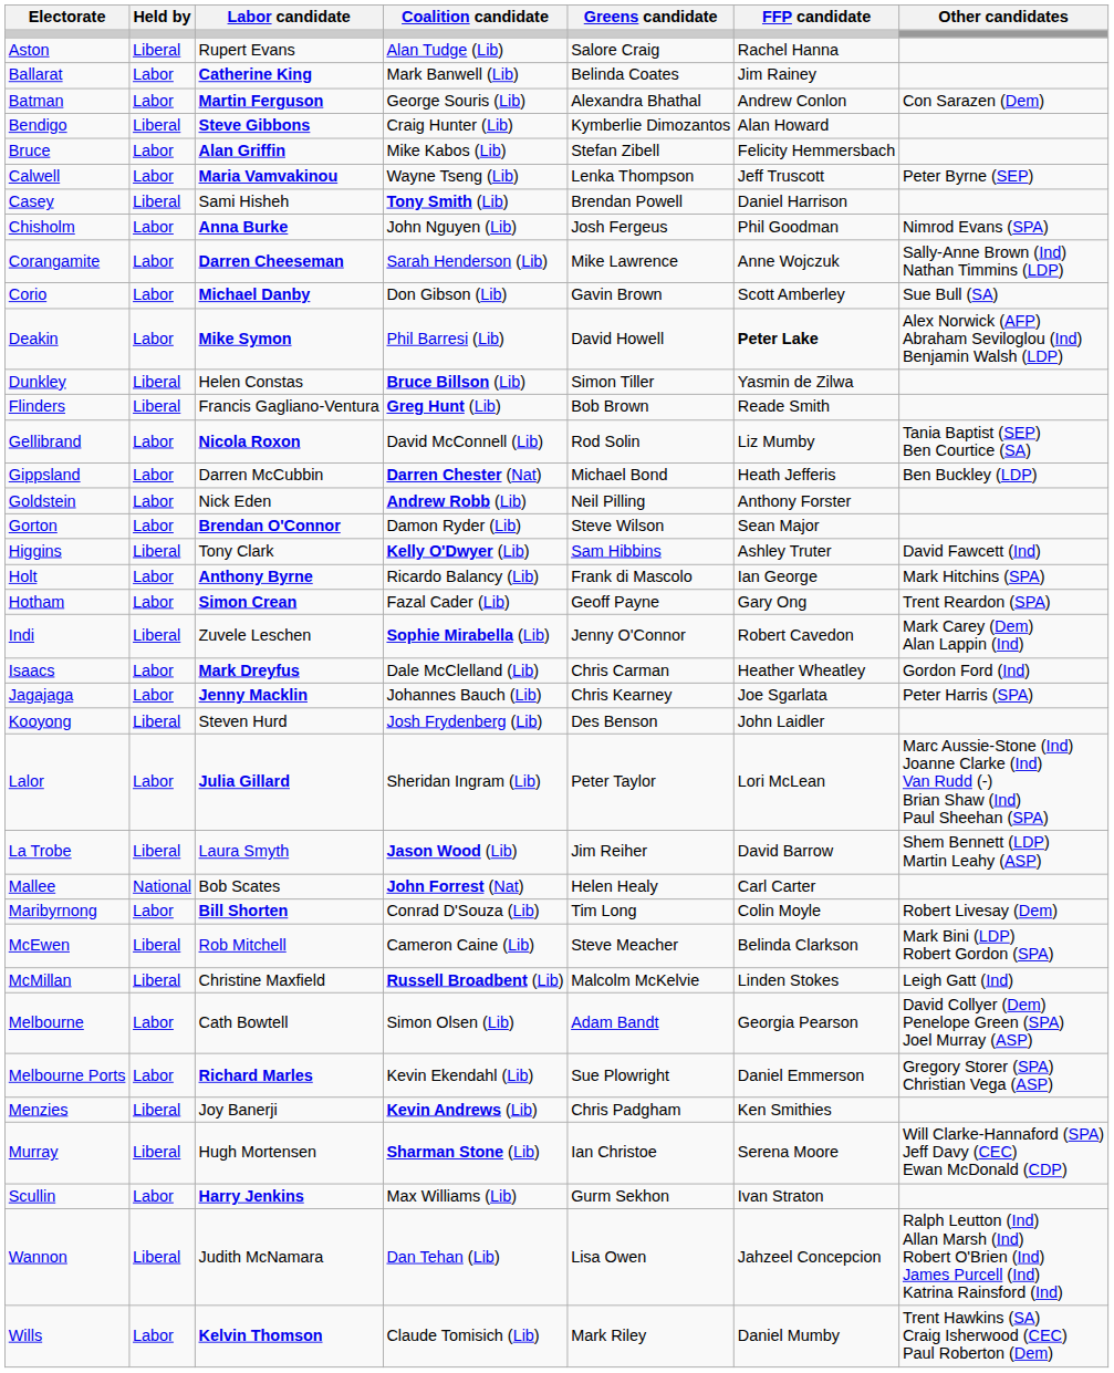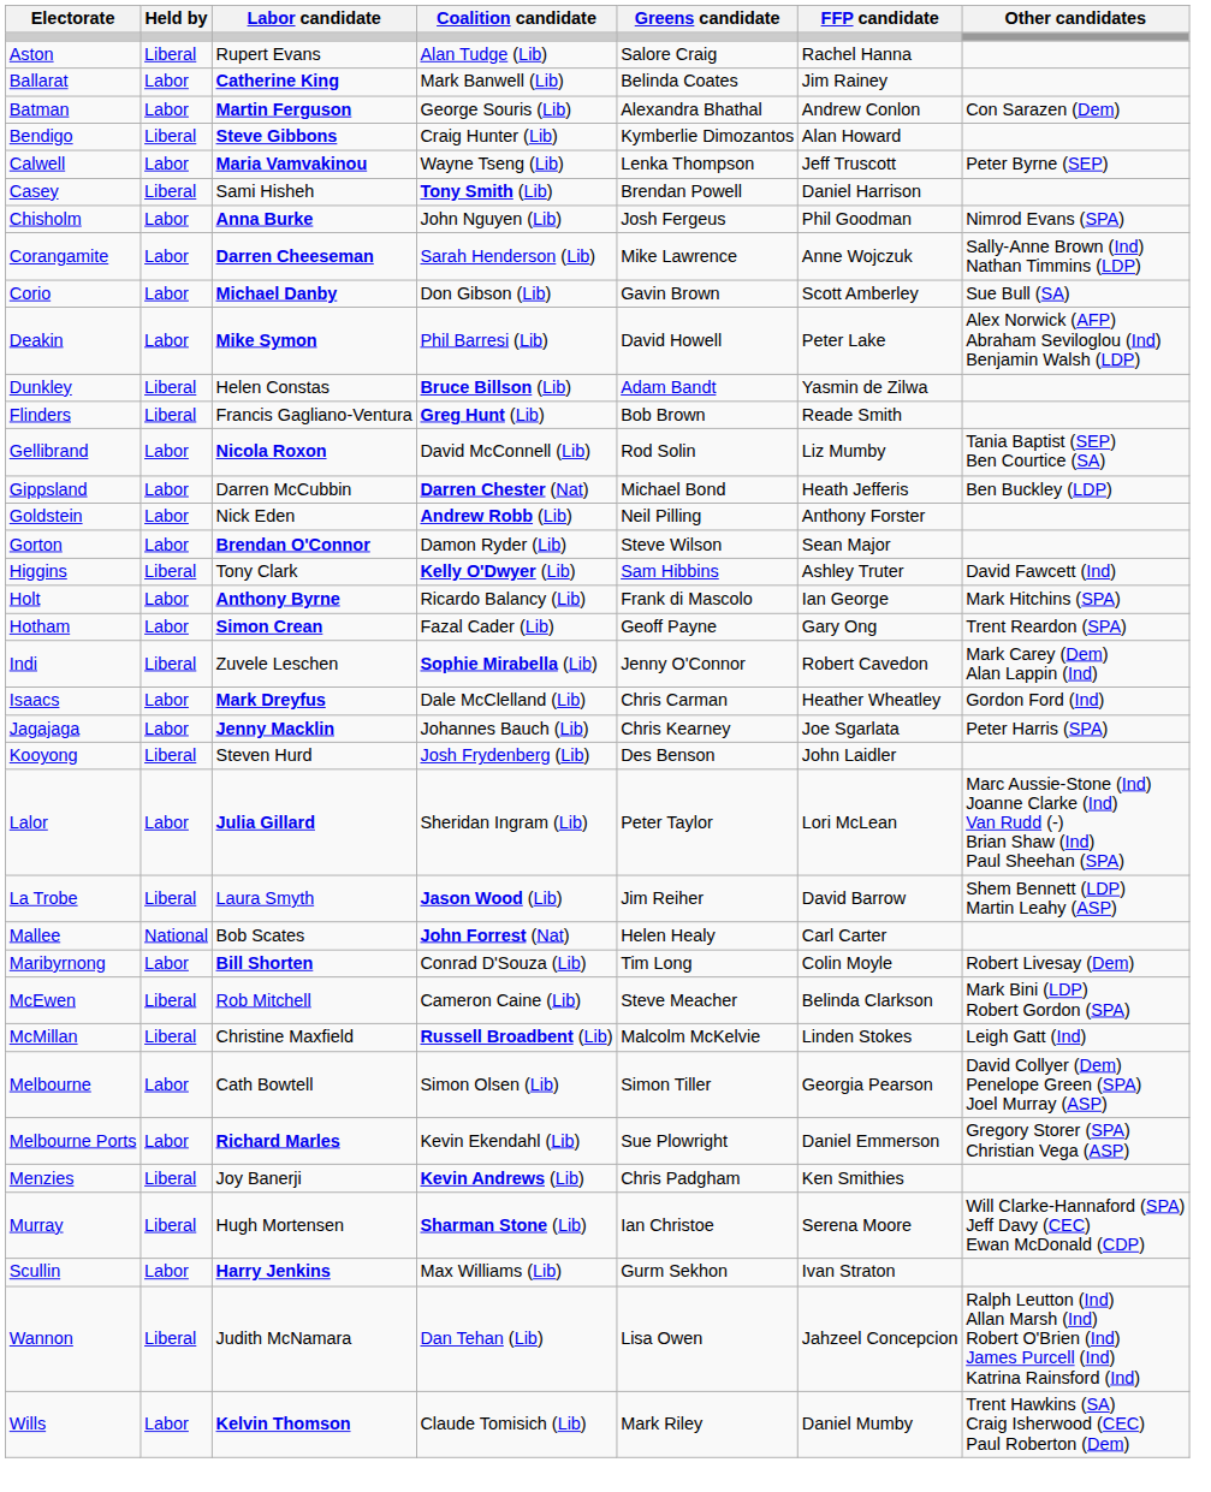 <table class="wikitable">
 <tr>
 <th>Electorate</th>
 <th>Held by</th>
 <th><a href='#'>Labor</a> candidate</th>
 <th><a href='#'>Coalition</a> candidate</th>
 <th><a href='#'>Greens</a> candidate</th>
 <th><a href='#'>FFP</a> candidate</th>
 <th>Other candidates</th>
 </tr>
 <tr style="background:#ccc;">
 <td></td>
 <td></td>
 <td></td>
 <td></td>
 <td></td>
 <td></td>
 <td style="background:#999;"></td>
 </tr>
 <tr>
 <td><a href='#'>Aston</a></td>
 <td><a href='#'>Liberal</a></td>
 <td>Rupert Evans</td>
 <td><a href='#'>Alan Tudge</a> (<a href='#'>Lib</a>)</td>
 <td>Salore Craig</td>
 <td>Rachel Hanna</td>
 <td></td>
 </tr>
 <tr>
 <td><a href='#'>Ballarat</a></td>
 <td><a href='#'>Labor</a></td>
 <td><strong><a href='#'>Catherine King</a></strong></td>
 <td>Mark Banwell (<a href='#'>Lib</a>)</td>
 <td>Belinda Coates</td>
 <td>Jim Rainey</td>
 <td></td>
 </tr>
 <tr>
 <td><a href='#'>Batman</a></td>
 <td><a href='#'>Labor</a></td>
 <td><strong><a href='#'>Martin Ferguson</a></strong></td>
 <td>George Souris (<a href='#'>Lib</a>)</td>
 <td>Alexandra Bhathal</td>
 <td>Andrew Conlon</td>
 <td>Con Sarazen (<a href='#'>Dem</a>)</td>
 </tr>
 <tr>
 <td><a href='#'>Bendigo</a></td>
 <td><a href='#'>Liberal</a></td>
 <td><strong><a href='#'>Steve Gibbons</a></strong></td>
 <td>Craig Hunter (<a href='#'>Lib</a>)</td>
 <td>Kymberlie Dimozantos</td>
 <td>Alan Howard</td>
 <td></td>
 </tr>
 <tr>
-<td><a href='#'>Bruce</a></td>
-<td><a href='#'>Labor</a></td>
-<td><strong><a href='#'>Alan Griffin</a></strong></td>
-<td>Mike Kabos (<a href='#'>Lib</a>)</td>
-<td>Stefan Zibell</td>
-<td>Felicity Hemmersbach</td>
-<td></td>
-</tr>
-<tr>
 <td><a href='#'>Calwell</a></td>
 <td><a href='#'>Labor</a></td>
 <td><strong><a href='#'>Maria Vamvakinou</a></strong></td>
 <td>Wayne Tseng (<a href='#'>Lib</a>)</td>
 <td>Lenka Thompson</td>
 <td>Jeff Truscott</td>
 <td>Peter Byrne (<a href='#'>SEP</a>)</td>
 </tr>
 <tr>
 <td><a href='#'>Casey</a></td>
 <td><a href='#'>Liberal</a></td>
 <td>Sami Hisheh</td>
 <td><strong><a href='#'>Tony Smith</a></strong> (<a href='#'>Lib</a>)</td>
 <td>Brendan Powell</td>
 <td>Daniel Harrison</td>
 <td></td>
 </tr>
 <tr>
 <td><a href='#'>Chisholm</a></td>
 <td><a href='#'>Labor</a></td>
 <td><strong><a href='#'>Anna Burke</a></strong></td>
 <td>John Nguyen (<a href='#'>Lib</a>)</td>
 <td>Josh Fergeus</td>
 <td>Phil Goodman</td>
 <td>Nimrod Evans (<a href='#'>SPA</a>)</td>
 </tr>
 <tr>
 <td><a href='#'>Corangamite</a></td>
 <td><a href='#'>Labor</a></td>
 <td><strong><a href='#'>Darren Cheeseman</a></strong></td>
 <td><a href='#'>Sarah Henderson</a> (<a href='#'>Lib</a>)</td>
 <td>Mike Lawrence</td>
 <td>Anne Wojczuk</td>
 <td>Sally-Anne Brown (<a href='#'>Ind</a>)<br>Nathan Timmins (<a href='#'>LDP</a>)</td>
 </tr>
 <tr>
 <td><a href='#'>Corio</a></td>
 <td><a href='#'>Labor</a></td>
 <td><strong><a href='#'>Michael Danby</a></strong></td>
 <td>Don Gibson (<a href='#'>Lib</a>)</td>
 <td>Gavin Brown</td>
 <td>Scott Amberley</td>
 <td>Sue Bull (<a href='#'>SA</a>)</td>
 </tr>
 <tr>
 <td><a href='#'>Deakin</a></td>
 <td><a href='#'>Labor</a></td>
 <td><strong><a href='#'>Mike Symon</a></strong></td>
 <td><a href='#'>Phil Barresi</a> (<a href='#'>Lib</a>)</td>
 <td>David Howell</td>
-<td><strong>Peter Lake</strong></td>
+<td>Peter Lake</td>
 <td>Alex Norwick (<a href='#'>AFP</a>)<br>Abraham Seviloglou (<a href='#'>Ind</a>)<br>Benjamin Walsh (<a href='#'>LDP</a>)</td>
 </tr>
 <tr>
 <td><a href='#'>Dunkley</a></td>
 <td><a href='#'>Liberal</a></td>
 <td>Helen Constas</td>
 <td><strong><a href='#'>Bruce Billson</a></strong> (<a href='#'>Lib</a>)</td>
-<td>Simon Tiller</td>
+<td><a href='#'>Adam Bandt</a></td>
 <td>Yasmin de Zilwa</td>
 <td></td>
 </tr>
 <tr>
 <td><a href='#'>Flinders</a></td>
 <td><a href='#'>Liberal</a></td>
 <td>Francis Gagliano-Ventura</td>
 <td><strong><a href='#'>Greg Hunt</a></strong> (<a href='#'>Lib</a>)</td>
 <td>Bob Brown</td>
 <td>Reade Smith</td>
 <td></td>
 </tr>
 <tr>
 <td><a href='#'>Gellibrand</a></td>
 <td><a href='#'>Labor</a></td>
 <td><strong><a href='#'>Nicola Roxon</a></strong></td>
 <td>David McConnell (<a href='#'>Lib</a>)</td>
 <td>Rod Solin</td>
 <td>Liz Mumby</td>
 <td>Tania Baptist (<a href='#'>SEP</a>)<br>Ben Courtice (<a href='#'>SA</a>)</td>
 </tr>
 <tr>
 <td><a href='#'>Gippsland</a></td>
 <td><a href='#'>Labor</a></td>
 <td>Darren McCubbin</td>
 <td><strong><a href='#'>Darren Chester</a></strong> (<a href='#'>Nat</a>)</td>
 <td>Michael Bond</td>
 <td>Heath Jefferis</td>
 <td>Ben Buckley (<a href='#'>LDP</a>)</td>
 </tr>
 <tr>
 <td><a href='#'>Goldstein</a></td>
 <td><a href='#'>Labor</a></td>
 <td>Nick Eden</td>
 <td><strong><a href='#'>Andrew Robb</a></strong> (<a href='#'>Lib</a>)</td>
 <td>Neil Pilling</td>
 <td>Anthony Forster</td>
 <td></td>
 </tr>
 <tr>
 <td><a href='#'>Gorton</a></td>
 <td><a href='#'>Labor</a></td>
 <td><strong><a href='#'>Brendan O'Connor</a></strong></td>
 <td>Damon Ryder (<a href='#'>Lib</a>)</td>
 <td>Steve Wilson</td>
 <td>Sean Major</td>
 <td></td>
 </tr>
 <tr>
 <td><a href='#'>Higgins</a></td>
 <td><a href='#'>Liberal</a></td>
 <td>Tony Clark</td>
 <td><strong><a href='#'>Kelly O'Dwyer</a></strong> (<a href='#'>Lib</a>)</td>
 <td><a href='#'>Sam Hibbins</a></td>
 <td>Ashley Truter</td>
 <td>David Fawcett (<a href='#'>Ind</a>)</td>
 </tr>
 <tr>
 <td><a href='#'>Holt</a></td>
 <td><a href='#'>Labor</a></td>
 <td><strong><a href='#'>Anthony Byrne</a></strong></td>
 <td>Ricardo Balancy (<a href='#'>Lib</a>)</td>
 <td>Frank di Mascolo</td>
 <td>Ian George</td>
 <td>Mark Hitchins (<a href='#'>SPA</a>)</td>
 </tr>
 <tr>
 <td><a href='#'>Hotham</a></td>
 <td><a href='#'>Labor</a></td>
 <td><strong><a href='#'>Simon Crean</a></strong></td>
 <td>Fazal Cader (<a href='#'>Lib</a>)</td>
 <td>Geoff Payne</td>
 <td>Gary Ong</td>
 <td>Trent Reardon (<a href='#'>SPA</a>)</td>
 </tr>
 <tr>
 <td><a href='#'>Indi</a></td>
 <td><a href='#'>Liberal</a></td>
 <td>Zuvele Leschen</td>
 <td><strong><a href='#'>Sophie Mirabella</a></strong> (<a href='#'>Lib</a>)</td>
 <td>Jenny O'Connor</td>
 <td>Robert Cavedon</td>
 <td>Mark Carey (<a href='#'>Dem</a>)<br>Alan Lappin (<a href='#'>Ind</a>)</td>
 </tr>
 <tr>
 <td><a href='#'>Isaacs</a></td>
 <td><a href='#'>Labor</a></td>
 <td><strong><a href='#'>Mark Dreyfus</a></strong></td>
 <td>Dale McClelland (<a href='#'>Lib</a>)</td>
 <td>Chris Carman</td>
 <td>Heather Wheatley</td>
 <td>Gordon Ford (<a href='#'>Ind</a>)</td>
 </tr>
 <tr>
 <td><a href='#'>Jagajaga</a></td>
 <td><a href='#'>Labor</a></td>
 <td><strong><a href='#'>Jenny Macklin</a></strong></td>
 <td>Johannes Bauch (<a href='#'>Lib</a>)</td>
 <td>Chris Kearney</td>
 <td>Joe Sgarlata</td>
 <td>Peter Harris (<a href='#'>SPA</a>)</td>
 </tr>
 <tr>
 <td><a href='#'>Kooyong</a></td>
 <td><a href='#'>Liberal</a></td>
 <td>Steven Hurd</td>
 <td><a href='#'>Josh Frydenberg</a> (<a href='#'>Lib</a>)</td>
 <td>Des Benson</td>
 <td>John Laidler</td>
 <td></td>
 </tr>
 <tr>
 <td><a href='#'>Lalor</a></td>
 <td><a href='#'>Labor</a></td>
 <td><strong><a href='#'>Julia Gillard</a></strong></td>
 <td>Sheridan Ingram (<a href='#'>Lib</a>)</td>
 <td>Peter Taylor</td>
 <td>Lori McLean</td>
 <td>Marc Aussie-Stone (<a href='#'>Ind</a>)<br>Joanne Clarke (<a href='#'>Ind</a>)<br><a href='#'>Van Rudd</a> (-)<br>Brian Shaw (<a href='#'>Ind</a>)<br>Paul Sheehan (<a href='#'>SPA</a>)</td>
 </tr>
 <tr>
 <td><a href='#'>La Trobe</a></td>
 <td><a href='#'>Liberal</a></td>
 <td><a href='#'>Laura Smyth</a></td>
 <td><strong><a href='#'>Jason Wood</a></strong> (<a href='#'>Lib</a>)</td>
 <td>Jim Reiher</td>
 <td>David Barrow</td>
 <td>Shem Bennett (<a href='#'>LDP</a>)<br>Martin Leahy (<a href='#'>ASP</a>)</td>
 </tr>
 <tr>
 <td><a href='#'>Mallee</a></td>
 <td><a href='#'>National</a></td>
 <td>Bob Scates</td>
 <td><strong><a href='#'>John Forrest</a></strong> (<a href='#'>Nat</a>)</td>
 <td>Helen Healy</td>
 <td>Carl Carter</td>
 <td></td>
 </tr>
 <tr>
 <td><a href='#'>Maribyrnong</a></td>
 <td><a href='#'>Labor</a></td>
 <td><strong><a href='#'>Bill Shorten</a></strong></td>
 <td>Conrad D'Souza (<a href='#'>Lib</a>)</td>
 <td>Tim Long</td>
 <td>Colin Moyle</td>
 <td>Robert Livesay (<a href='#'>Dem</a>)</td>
 </tr>
 <tr>
 <td><a href='#'>McEwen</a></td>
 <td><a href='#'>Liberal</a></td>
 <td><a href='#'>Rob Mitchell</a></td>
 <td>Cameron Caine (<a href='#'>Lib</a>)</td>
 <td>Steve Meacher</td>
 <td>Belinda Clarkson</td>
 <td>Mark Bini (<a href='#'>LDP</a>)<br>Robert Gordon (<a href='#'>SPA</a>)</td>
 </tr>
 <tr>
 <td><a href='#'>McMillan</a></td>
 <td><a href='#'>Liberal</a></td>
 <td>Christine Maxfield</td>
 <td><strong><a href='#'>Russell Broadbent</a></strong> (<a href='#'>Lib</a>)</td>
 <td>Malcolm McKelvie</td>
 <td>Linden Stokes</td>
 <td>Leigh Gatt (<a href='#'>Ind</a>)</td>
 </tr>
 <tr>
 <td><a href='#'>Melbourne</a></td>
 <td><a href='#'>Labor</a></td>
 <td>Cath Bowtell</td>
 <td>Simon Olsen (<a href='#'>Lib</a>)</td>
-<td><a href='#'>Adam Bandt</a></td>
+<td>Simon Tiller</td>
 <td>Georgia Pearson</td>
 <td>David Collyer (<a href='#'>Dem</a>)<br>Penelope Green (<a href='#'>SPA</a>)<br>Joel Murray (<a href='#'>ASP</a>)</td>
 </tr>
 <tr>
 <td><a href='#'>Melbourne Ports</a></td>
 <td><a href='#'>Labor</a></td>
 <td><strong><a href='#'>Richard Marles</a></strong></td>
 <td>Kevin Ekendahl (<a href='#'>Lib</a>)</td>
 <td>Sue Plowright</td>
 <td>Daniel Emmerson</td>
 <td>Gregory Storer (<a href='#'>SPA</a>)<br>Christian Vega (<a href='#'>ASP</a>)</td>
 </tr>
 <tr>
 <td><a href='#'>Menzies</a></td>
 <td><a href='#'>Liberal</a></td>
 <td>Joy Banerji</td>
 <td><strong><a href='#'>Kevin Andrews</a></strong> (<a href='#'>Lib</a>)</td>
 <td>Chris Padgham</td>
 <td>Ken Smithies</td>
 <td></td>
 </tr>
 <tr>
 <td><a href='#'>Murray</a></td>
 <td><a href='#'>Liberal</a></td>
 <td>Hugh Mortensen</td>
 <td><strong><a href='#'>Sharman Stone</a></strong> (<a href='#'>Lib</a>)</td>
 <td>Ian Christoe</td>
 <td>Serena Moore</td>
 <td>Will Clarke-Hannaford (<a href='#'>SPA</a>)<br>Jeff Davy (<a href='#'>CEC</a>)<br>Ewan McDonald (<a href='#'>CDP</a>)</td>
 </tr>
 <tr>
 <td><a href='#'>Scullin</a></td>
 <td><a href='#'>Labor</a></td>
 <td><strong><a href='#'>Harry Jenkins</a></strong></td>
 <td>Max Williams (<a href='#'>Lib</a>)</td>
 <td>Gurm Sekhon</td>
 <td>Ivan Straton</td>
 <td></td>
 </tr>
 <tr>
 <td><a href='#'>Wannon</a></td>
 <td><a href='#'>Liberal</a></td>
 <td>Judith McNamara</td>
 <td><a href='#'>Dan Tehan</a> (<a href='#'>Lib</a>)</td>
 <td>Lisa Owen</td>
 <td>Jahzeel Concepcion</td>
 <td>Ralph Leutton (<a href='#'>Ind</a>)<br>Allan Marsh (<a href='#'>Ind</a>)<br>Robert O'Brien (<a href='#'>Ind</a>)<br><a href='#'>James Purcell</a> (<a href='#'>Ind</a>)<br>Katrina Rainsford (<a href='#'>Ind</a>)</td>
 </tr>
 <tr>
 <td><a href='#'>Wills</a></td>
 <td><a href='#'>Labor</a></td>
 <td><strong><a href='#'>Kelvin Thomson</a></strong></td>
 <td>Claude Tomisich (<a href='#'>Lib</a>)</td>
 <td>Mark Riley</td>
 <td>Daniel Mumby</td>
 <td>Trent Hawkins (<a href='#'>SA</a>)<br>Craig Isherwood (<a href='#'>CEC</a>)<br>Paul Roberton (<a href='#'>Dem</a>)</td>
 </tr>
 </table>
